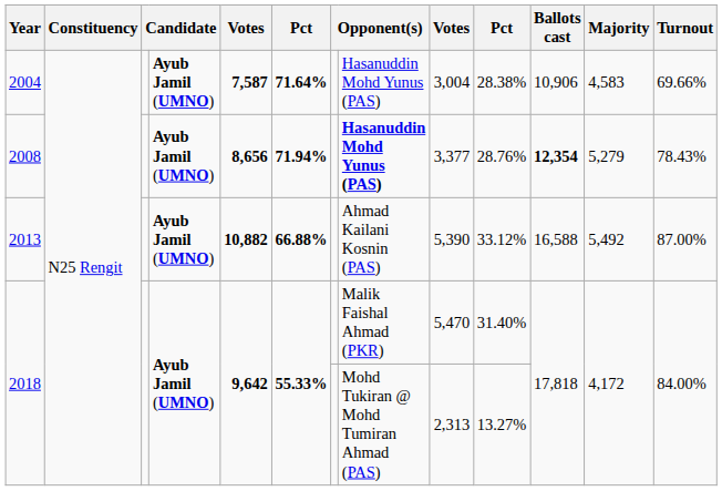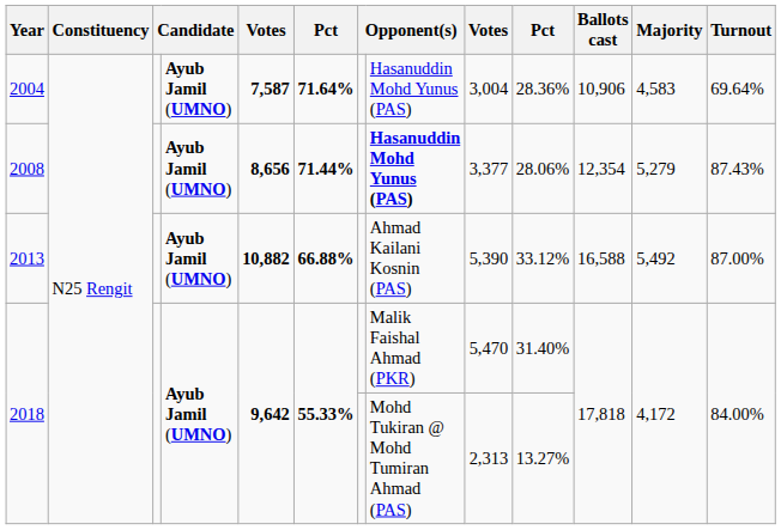 <table class="wikitable" style="margin:0.5em ; font-size:95%">
 <tr>
 <th>Year</th>
 <th>Constituency</th>
 <th colspan=2>Candidate</th>
 <th>Votes</th>
 <th>Pct</th>
 <th colspan=2>Opponent(s)</th>
 <th>Votes</th>
 <th>Pct</th>
 <th>Ballots cast</th>
 <th>Majority</th>
 <th>Turnout</th>
 </tr>
 <tr>
 <td><a href='#'>2004</a></td>
 <td rowspan=5>N25 <a href='#'>Rengit</a></td>
 <td></td>
 <td><strong>Ayub Jamil</strong> (<a href='#'><strong>UMNO</strong></a>)</td>
 <td align="right"><strong>7,587</strong></td>
 <td><strong>71.64%</strong></td>
 <td></td>
 <td><a href='#'>Hasanuddin Mohd Yunus</a> (<a href='#'>PAS</a>)</td>
 <td align="right">3,004</td>
-<td>28.38%</td>
+<td>28.36%</td>
 <td>10,906</td>
 <td>4,583</td>
-<td>69.66%</td>
+<td>69.64%</td>
 </tr>
 <tr>
 <td><a href='#'>2008</a></td>
 <td></td>
 <td><strong>Ayub Jamil</strong> (<a href='#'><strong>UMNO</strong></a>)</td>
 <td align="right"><strong>8,656</strong></td>
-<td><strong>71.94%</strong></td>
+<td><strong>71.44%</strong></td>
 <td></td>
 <td><strong><a href='#'>Hasanuddin Mohd Yunus</a> (<a href='#'>PAS</a>)</strong></td>
 <td align="right">3,377</td>
-<td>28.76%</td>
-<td><strong>12,354</strong></td>
+<td>28.06%</td>
+<td>12,354</td>
 <td>5,279</td>
-<td>78.43%</td>
+<td>87.43%</td>
 </tr>
 <tr>
 <td><a href='#'>2013</a></td>
 <td></td>
 <td><strong>Ayub Jamil</strong> (<a href='#'><strong>UMNO</strong></a>)</td>
 <td align="right"><strong>10,882</strong></td>
 <td><strong>66.88%</strong></td>
 <td></td>
 <td>Ahmad Kailani Kosnin (<a href='#'>PAS</a>)</td>
 <td align="right">5,390</td>
 <td>33.12%</td>
 <td>16,588</td>
 <td>5,492</td>
 <td>87.00%</td>
 </tr>
 <tr>
 <td rowspan=2><a href='#'>2018</a></td>
 <td rowspan=2 ></td>
 <td rowspan=2><strong>Ayub Jamil</strong> (<a href='#'><strong>UMNO</strong></a>)</td>
 <td rowspan=2 align="right"><strong>9,642</strong></td>
 <td rowspan=2><strong>55.33%</strong></td>
 <td></td>
 <td>Malik Faishal Ahmad (<a href='#'>PKR</a>)</td>
 <td align="right">5,470</td>
 <td>31.40%</td>
 <td rowspan=2>17,818</td>
 <td rowspan=2>4,172</td>
 <td rowspan=2>84.00%</td>
 </tr>
 <tr>
 <td></td>
 <td>Mohd Tukiran @ Mohd Tumiran Ahmad (<a href='#'>PAS</a>)</td>
 <td align="right">2,313</td>
 <td>13.27%</td>
 </tr>
 </table>
